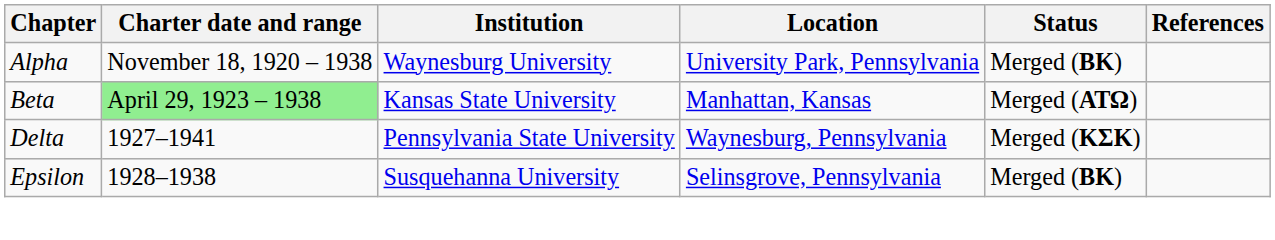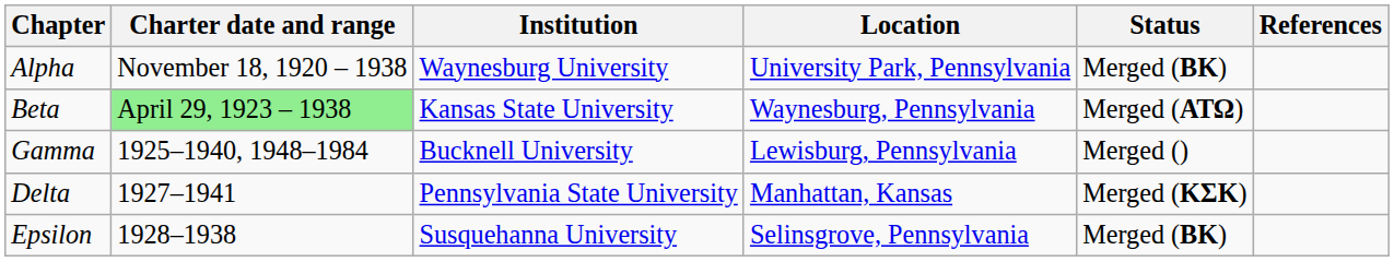 <table class="wikitable sortable">
 <tr>
 <th>Chapter</th>
 <th>Charter date and range</th>
 <th>Institution</th>
 <th>Location</th>
 <th>Status</th>
 <th>References</th>
 </tr>
 <tr>
 <td><em>Alpha</em></td>
 <td>November 18, 1920 – 1938</td>
 <td><a href='#'>Waynesburg University</a></td>
 <td><a href='#'>University Park, Pennsylvania</a></td>
 <td>Merged (<strong>ΒΚ</strong>)</td>
 <td></td>
 </tr>
 <tr>
 <td><em>Beta</em></td>
 <td style="background: lightgreen;">April 29, 1923 – 1938</td>
 <td><a href='#'>Kansas State University</a></td>
-<td><a href='#'>Manhattan, Kansas</a></td>
+<td><a href='#'>Waynesburg, Pennsylvania</a></td>
 <td>Merged (<strong>ΑΤΩ</strong>)</td>
+<td></td>
+</tr>
+<tr>
+<td><em>Gamma</em></td>
+<td>1925–1940, 1948–1984</td>
+<td><a href='#'>Bucknell University</a></td>
+<td><a href='#'>Lewisburg, Pennsylvania</a></td>
+<td>Merged (<strong></strong>)</td>
 <td></td>
 </tr>
 <tr>
 <td><em>Delta</em></td>
 <td>1927–1941</td>
 <td><a href='#'>Pennsylvania State University</a></td>
-<td><a href='#'>Waynesburg, Pennsylvania</a></td>
+<td><a href='#'>Manhattan, Kansas</a></td>
 <td>Merged (<strong>ΚΣΚ</strong>)</td>
 <td></td>
 </tr>
 <tr>
 <td><em>Epsilon</em></td>
 <td>1928–1938</td>
 <td><a href='#'>Susquehanna University</a></td>
 <td><a href='#'>Selinsgrove, Pennsylvania</a></td>
 <td>Merged (<strong>ΒΚ</strong>)</td>
 <td></td>
 </tr>
 </table>
